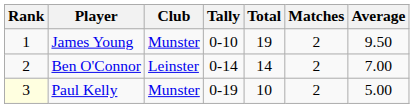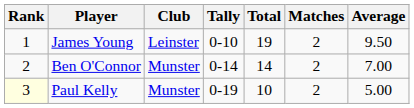 <table class="wikitable">
 <tr>
 <th>Rank</th>
 <th>Player</th>
 <th>Club</th>
 <th>Tally</th>
 <th>Total</th>
 <th>Matches</th>
 <th>Average</th>
 </tr>
 <tr>
 <td rowspan=1 align=center>1</td>
 <td><a href='#'>James Young</a></td>
-<td><a href='#'>Munster</a></td>
+<td><a href='#'>Leinster</a></td>
 <td align=center>0-10</td>
 <td align=center>19</td>
 <td align=center>2</td>
 <td align=center>9.50</td>
 </tr>
 <tr>
 <td rowspan=1 align=center>2</td>
 <td><a href='#'>Ben O'Connor</a></td>
-<td><a href='#'>Leinster</a></td>
+<td><a href='#'>Munster</a></td>
 <td align=center>0-14</td>
 <td align=center>14</td>
 <td align=center>2</td>
 <td align=center>7.00</td>
 </tr>
 <tr>
 <td rowspan=1 align=center style="background: lightyellow;">3</td>
 <td><a href='#'>Paul Kelly</a></td>
 <td><a href='#'>Munster</a></td>
 <td align=center>0-19</td>
 <td align=center>10</td>
 <td align=center>2</td>
 <td align=center>5.00</td>
 </tr>
 </table>
